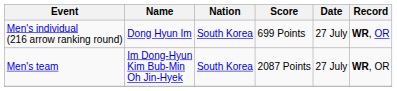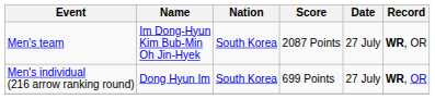 <table class="wikitable">
 <tr>
 <th>Event</th>
 <th>Name</th>
 <th>Nation</th>
 <th>Score</th>
 <th>Date</th>
 <th>Record</th>
 </tr>
 <tr>
+<td><a href='#'>Men's team</a></td>
+<td><a href='#'>Im Dong-Hyun</a><br><a href='#'>Kim Bub-Min</a><br><a href='#'>Oh Jin-Hyek</a></td>
+<td><a href='#'>South Korea</a></td>
+<td>2087 Points</td>
+<td>27 July</td>
+<td><strong>WR</strong>, OR</td>
+</tr>
+<tr>
 <td><a href='#'>Men's individual</a><br>(216 arrow ranking round)</td>
 <td><a href='#'>Dong Hyun Im</a></td>
 <td><a href='#'>South Korea</a></td>
 <td>699 Points</td>
 <td>27 July</td>
 <td><strong>WR</strong>, <a href='#'>OR</a></td>
 </tr>
 <tr>
-<td><a href='#'>Men's team</a></td>
-<td><a href='#'>Im Dong-Hyun</a><br><a href='#'>Kim Bub-Min</a><br><a href='#'>Oh Jin-Hyek</a></td>
-<td><a href='#'>South Korea</a></td>
-<td>2087 Points</td>
-<td>27 July</td>
-<td><strong>WR</strong>, OR</td>
-</tr>
-<tr>
 </tr>
 </table>
